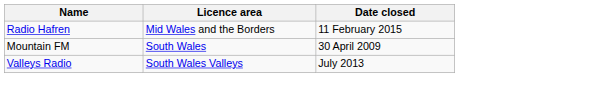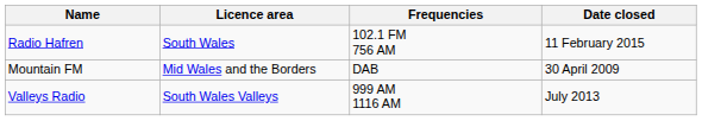 <table class="wikitable sortable">
 <tr>
 <th width=200>Name</th>
 <th width=250>Licence area</th>
+<th width=250>Frequencies</th>
 <th width=200>Date closed</th>
 </tr>
 <tr>
 <td><a href='#'>Radio Hafren</a></td>
-<td><a href='#'>Mid Wales</a> and the Borders</td>
+<td><a href='#'>South Wales</a></td>
+<td>102.1 FM<br>756 AM</td>
 <td>11 February 2015</td>
 </tr>
 <tr>
 <td>Mountain FM</td>
-<td><a href='#'>South Wales</a></td>
+<td><a href='#'>Mid Wales</a> and the Borders</td>
+<td>DAB</td>
 <td>30 April 2009</td>
 </tr>
 <tr>
 <td><a href='#'>Valleys Radio</a></td>
 <td><a href='#'>South Wales Valleys</a></td>
+<td>999 AM<br>1116 AM</td>
 <td>July 2013</td>
 </tr>
 </table>
